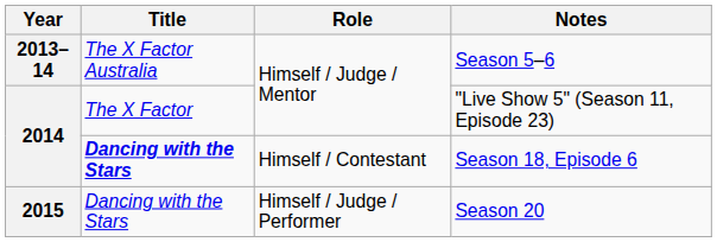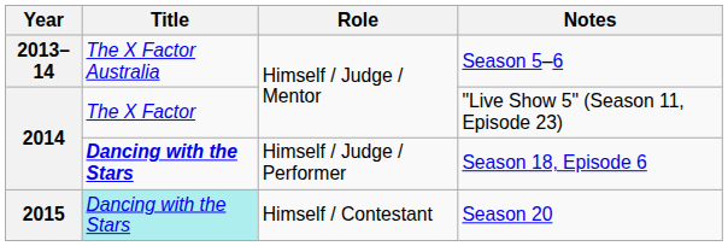 <table class="wikitable plainrowheaders sortable">
 <tr>
 <th scope="col">Year</th>
 <th scope="col">Title</th>
 <th scope="col">Role</th>
 <th scope="col" class="unsortable">Notes</th>
 </tr>
 <tr>
 <th scope="row">2013–14</th>
 <td><em><a href='#'>The X Factor Australia</a></em></td>
 <td rowspan="2">Himself / Judge / Mentor</td>
 <td><a href='#'>Season 5</a>–<a href='#'>6</a></td>
 </tr>
 <tr>
 <th scope="row" rowspan="2">2014</th>
 <td><em><a href='#'>The X Factor</a></em></td>
 <td>"Live Show 5" (Season 11, Episode 23)</td>
 </tr>
 <tr>
 <td><strong><em><a href='#'>Dancing with the Stars</a></em></strong></td>
-<td>Himself / Contestant</td>
+<td>Himself / Judge / Performer</td>
 <td><a href='#'>Season 18, Episode 6</a></td>
 </tr>
 <tr>
 <th scope="row">2015</th>
-<td><em><a href='#'>Dancing with the Stars</a></em></td>
-<td>Himself / Judge / Performer</td>
+<td style="background: paleturquoise;"><em><a href='#'>Dancing with the Stars</a></em></td>
+<td>Himself / Contestant</td>
 <td><a href='#'>Season 20</a></td>
 </tr>
 </table>
